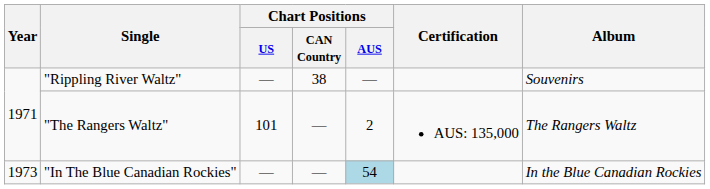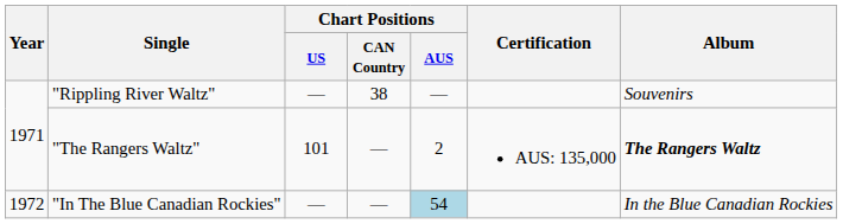 <table class="wikitable">
 <tr>
 <th rowspan="2">Year</th>
 <th rowspan="2">Single</th>
 <th colspan="3">Chart Positions</th>
 <th rowspan="2">Certification</th>
 <th rowspan="2">Album</th>
 </tr>
 <tr>
 <th width="50"><small><a href='#'>US</a></small><br></th>
 <th width="50"><small>CAN Country</small></th>
 <th width="45"><small><a href='#'>AUS</a></small></th>
 </tr>
 <tr>
 <td rowspan="2">1971</td>
 <td>"Rippling River Waltz"</td>
 <td align="center">—</td>
 <td align="center">38</td>
 <td align="center">—</td>
 <td></td>
 <td><em>Souvenirs</em></td>
 </tr>
 <tr>
 <td>"The Rangers Waltz"</td>
 <td align="center">101</td>
 <td align="center">—</td>
 <td align="center">2</td>
 <td><br><ul><li>AUS: 135,000</li></ul></td>
-<td><em>The Rangers Waltz</em></td>
+<td><strong><em>The Rangers Waltz</em></strong></td>
 </tr>
 <tr>
-<td>1973</td>
+<td>1972</td>
 <td>"In The Blue Canadian Rockies"</td>
 <td align="center">—</td>
 <td align="center">—</td>
 <td align="center" style="background: lightblue;">54</td>
 <td></td>
 <td><em>In the Blue Canadian Rockies</em></td>
 </tr>
 </table>
